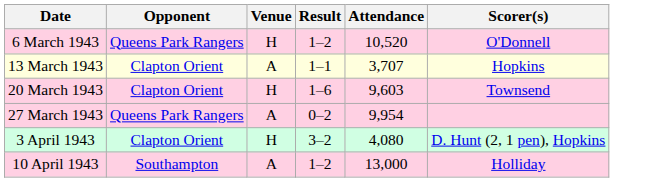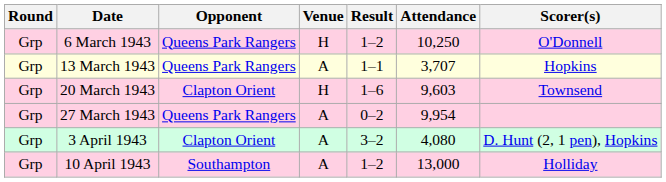 <table style="text-align:center;" class="wikitable sortable">
 <tr>
+<th>Round</th>
 <th>Date</th>
 <th>Opponent</th>
 <th>Venue</th>
 <th>Result</th>
 <th>Attendance</th>
 <th>Scorer(s)</th>
 </tr>
 <tr style="background:#ffd0e3;">
+<td>Grp</td>
 <td>6 March 1943</td>
 <td><a href='#'>Queens Park Rangers</a></td>
 <td>H</td>
 <td>1–2</td>
-<td>10,520</td>
+<td>10,250</td>
 <td><a href='#'>O'Donnell</a></td>
 </tr>
 <tr style="background:#ffd;">
+<td>Grp</td>
 <td>13 March 1943</td>
-<td><a href='#'>Clapton Orient</a></td>
+<td><a href='#'>Queens Park Rangers</a></td>
 <td>A</td>
 <td>1–1</td>
 <td>3,707</td>
 <td><a href='#'>Hopkins</a></td>
 </tr>
 <tr style="background:#ffd0e3;">
+<td>Grp</td>
 <td>20 March 1943</td>
 <td><a href='#'>Clapton Orient</a></td>
 <td>H</td>
 <td>1–6</td>
 <td>9,603</td>
 <td><a href='#'>Townsend</a></td>
 </tr>
 <tr style="background:#ffd0e3;">
+<td>Grp</td>
 <td>27 March 1943</td>
 <td><a href='#'>Queens Park Rangers</a></td>
 <td>A</td>
 <td>0–2</td>
 <td>9,954</td>
 <td></td>
 </tr>
 <tr style="background:#d0ffe3;">
+<td>Grp</td>
 <td>3 April 1943</td>
 <td><a href='#'>Clapton Orient</a></td>
-<td>H</td>
+<td>A</td>
 <td>3–2</td>
 <td>4,080</td>
 <td><a href='#'>D. Hunt</a> (2, 1 <a href='#'>pen</a>), <a href='#'>Hopkins</a></td>
 </tr>
 <tr style="background:#ffd0e3;">
+<td>Grp</td>
 <td>10 April 1943</td>
 <td><a href='#'>Southampton</a></td>
 <td>A</td>
 <td>1–2</td>
 <td>13,000</td>
 <td><a href='#'>Holliday</a></td>
 </tr>
 </table>
